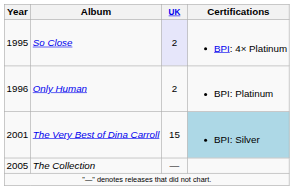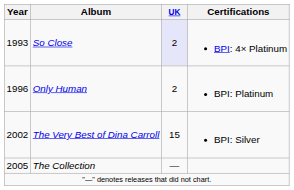 <table class="wikitable">
 <tr>
 <th scope="col" rowspan="1">Year</th>
 <th scope="col" rowspan="1">Album</th>
 <th style="width:35px;"><small><a href='#'>UK</a></small><br></th>
 <th scope="col" rowspan="1">Certifications</th>
 </tr>
 <tr>
-<td rowspan="1">1995</td>
+<td rowspan="1">1993</td>
 <td><em><a href='#'>So Close</a></em></td>
 <td align=center style="background: lavender;">2</td>
 <td><br><ul><li><a href='#'>BPI</a>: 4× Platinum</li></ul></td>
 </tr>
 <tr>
 <td rowspan="1">1996</td>
 <td><em><a href='#'>Only Human</a></em></td>
 <td align=center>2</td>
 <td><br><ul><li>BPI: Platinum</li></ul></td>
 </tr>
 <tr>
-<td rowspan="1">2001</td>
+<td rowspan="1">2002</td>
 <td><em><a href='#'>The Very Best of Dina Carroll</a></em></td>
 <td align=center>15</td>
-<td style="background: lightblue;"><br><ul><li>BPI: Silver</li></ul></td>
+<td><br><ul><li>BPI: Silver</li></ul></td>
 </tr>
 <tr>
 <td rowspan="1">2005</td>
 <td><em>The Collection</em></td>
 <td align=center>―</td>
 <td></td>
 </tr>
 <tr>
 <td colspan="6" style="text-align:center; font-size:9pt;">"—" denotes releases that did not chart.</td>
 </tr>
 </table>
